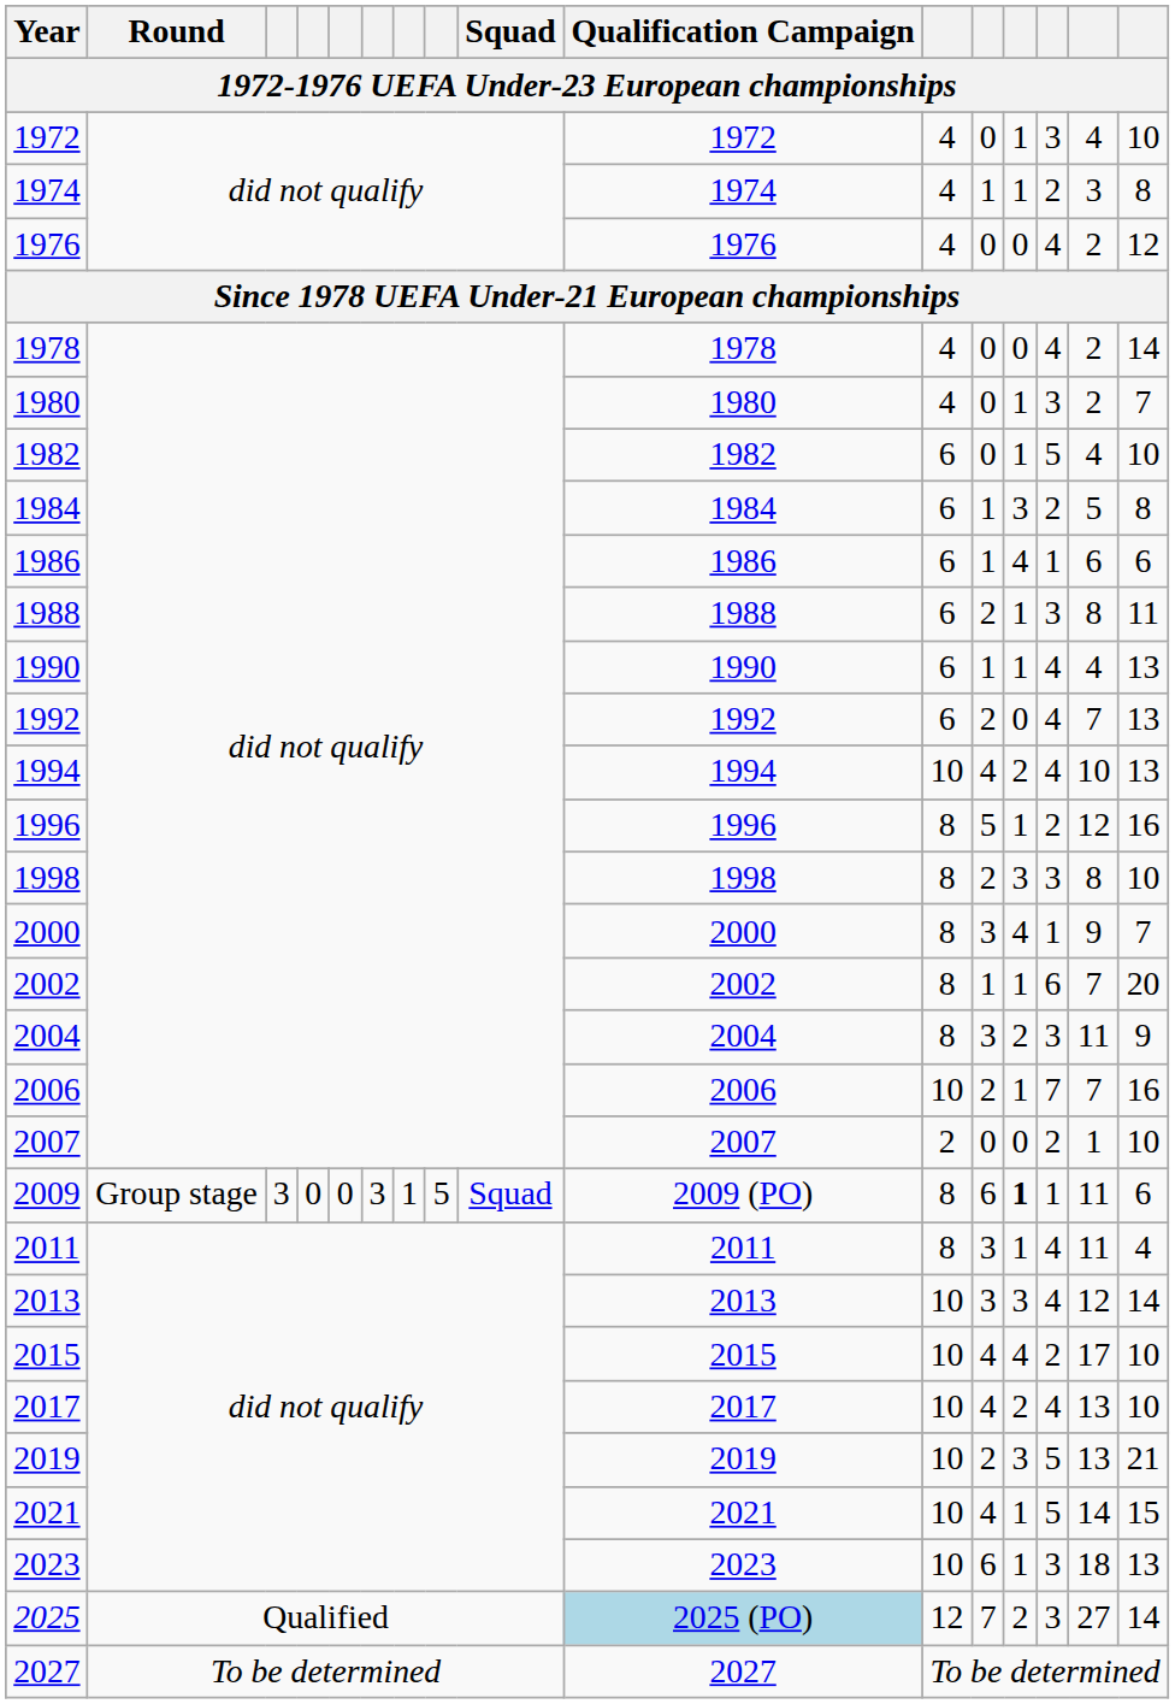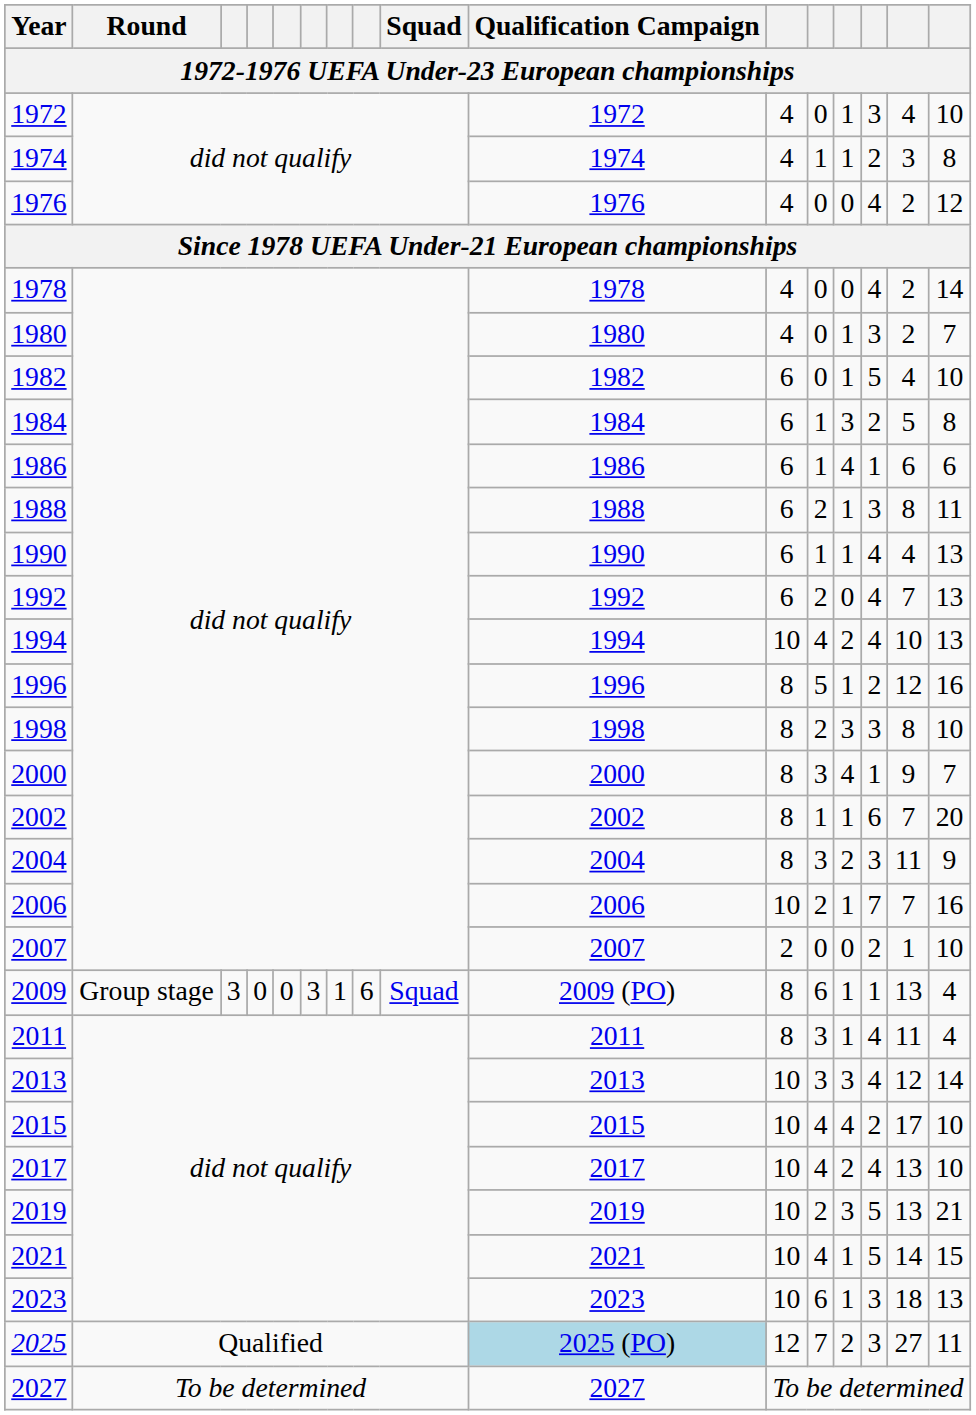 <table class="wikitable" style="text-align: center;">
 <tr>
 <th>Year</th>
 <th>Round</th>
 <th></th>
 <th></th>
 <th></th>
 <th></th>
 <th></th>
 <th></th>
 <th>Squad</th>
 <th>Qualification Campaign</th>
 <th></th>
 <th></th>
 <th></th>
 <th></th>
 <th></th>
 <th></th>
 </tr>
 <tr>
 <th colspan=16><em>1972-1976 UEFA Under-23 European championships</em></th>
 </tr>
 <tr>
 <td><a href='#'>1972</a></td>
 <td rowspan="3" colspan="8"><em>did not qualify</em></td>
 <td><a href='#'>1972</a></td>
 <td>4</td>
 <td>0</td>
 <td>1</td>
 <td>3</td>
 <td>4</td>
 <td>10</td>
 </tr>
 <tr>
 <td><a href='#'>1974</a></td>
 <td><a href='#'>1974</a></td>
 <td>4</td>
 <td>1</td>
 <td>1</td>
 <td>2</td>
 <td>3</td>
 <td>8</td>
 </tr>
 <tr>
 <td><a href='#'>1976</a></td>
 <td><a href='#'>1976</a></td>
 <td>4</td>
 <td>0</td>
 <td>0</td>
 <td>4</td>
 <td>2</td>
 <td>12</td>
 </tr>
 <tr>
 <th colspan=16><em>Since 1978 UEFA Under-21 European championships</em></th>
 </tr>
 <tr>
 <td><a href='#'>1978</a></td>
 <td rowspan="16" colspan="8"><em>did not qualify</em></td>
 <td><a href='#'>1978</a></td>
 <td>4</td>
 <td>0</td>
 <td>0</td>
 <td>4</td>
 <td>2</td>
 <td>14</td>
 </tr>
 <tr>
 <td><a href='#'>1980</a></td>
 <td><a href='#'>1980</a></td>
 <td>4</td>
 <td>0</td>
 <td>1</td>
 <td>3</td>
 <td>2</td>
 <td>7</td>
 </tr>
 <tr>
 <td><a href='#'>1982</a></td>
 <td><a href='#'>1982</a></td>
 <td>6</td>
 <td>0</td>
 <td>1</td>
 <td>5</td>
 <td>4</td>
 <td>10</td>
 </tr>
 <tr>
 <td><a href='#'>1984</a></td>
 <td><a href='#'>1984</a></td>
 <td>6</td>
 <td>1</td>
 <td>3</td>
 <td>2</td>
 <td>5</td>
 <td>8</td>
 </tr>
 <tr>
 <td><a href='#'>1986</a></td>
 <td><a href='#'>1986</a></td>
 <td>6</td>
 <td>1</td>
 <td>4</td>
 <td>1</td>
 <td>6</td>
 <td>6</td>
 </tr>
 <tr>
 <td><a href='#'>1988</a></td>
 <td><a href='#'>1988</a></td>
 <td>6</td>
 <td>2</td>
 <td>1</td>
 <td>3</td>
 <td>8</td>
 <td>11</td>
 </tr>
 <tr>
 <td><a href='#'>1990</a></td>
 <td><a href='#'>1990</a></td>
 <td>6</td>
 <td>1</td>
 <td>1</td>
 <td>4</td>
 <td>4</td>
 <td>13</td>
 </tr>
 <tr>
 <td><a href='#'>1992</a></td>
 <td><a href='#'>1992</a></td>
 <td>6</td>
 <td>2</td>
 <td>0</td>
 <td>4</td>
 <td>7</td>
 <td>13</td>
 </tr>
 <tr>
 <td> <a href='#'>1994</a></td>
 <td><a href='#'>1994</a></td>
 <td>10</td>
 <td>4</td>
 <td>2</td>
 <td>4</td>
 <td>10</td>
 <td>13</td>
 </tr>
 <tr>
 <td> <a href='#'>1996</a></td>
 <td><a href='#'>1996</a></td>
 <td>8</td>
 <td>5</td>
 <td>1</td>
 <td>2</td>
 <td>12</td>
 <td>16</td>
 </tr>
 <tr>
 <td> <a href='#'>1998</a></td>
 <td><a href='#'>1998</a></td>
 <td>8</td>
 <td>2</td>
 <td>3</td>
 <td>3</td>
 <td>8</td>
 <td>10</td>
 </tr>
 <tr>
 <td> <a href='#'>2000</a></td>
 <td><a href='#'>2000</a></td>
 <td>8</td>
 <td>3</td>
 <td>4</td>
 <td>1</td>
 <td>9</td>
 <td>7</td>
 </tr>
 <tr>
 <td> <a href='#'>2002</a></td>
 <td><a href='#'>2002</a></td>
 <td>8</td>
 <td>1</td>
 <td>1</td>
 <td>6</td>
 <td>7</td>
 <td>20</td>
 </tr>
 <tr>
 <td> <a href='#'>2004</a></td>
 <td><a href='#'>2004</a></td>
 <td>8</td>
 <td>3</td>
 <td>2</td>
 <td>3</td>
 <td>11</td>
 <td>9</td>
 </tr>
 <tr>
 <td> <a href='#'>2006</a></td>
 <td><a href='#'>2006</a></td>
 <td>10</td>
 <td>2</td>
 <td>1</td>
 <td>7</td>
 <td>7</td>
 <td>16</td>
 </tr>
 <tr>
 <td> <a href='#'>2007</a></td>
 <td><a href='#'>2007</a></td>
 <td>2</td>
 <td>0</td>
 <td>0</td>
 <td>2</td>
 <td>1</td>
 <td>10</td>
 </tr>
 <tr>
 <td> <a href='#'>2009</a></td>
 <td>Group stage</td>
 <td>3</td>
 <td>0</td>
 <td>0</td>
 <td>3</td>
 <td>1</td>
-<td>5</td>
+<td>6</td>
 <td><a href='#'>Squad</a></td>
 <td><a href='#'>2009</a> (<a href='#'>PO</a>)</td>
 <td>8</td>
 <td>6</td>
-<td><strong>1</strong></td>
 <td>1</td>
-<td>11</td>
-<td>6</td>
+<td>1</td>
+<td>13</td>
+<td>4</td>
 </tr>
 <tr>
 <td> <a href='#'>2011</a></td>
 <td rowspan="7" colspan="8"><em>did not qualify</em></td>
 <td><a href='#'>2011</a></td>
 <td>8</td>
 <td>3</td>
 <td>1</td>
 <td>4</td>
 <td>11</td>
 <td>4</td>
 </tr>
 <tr>
 <td> <a href='#'>2013</a></td>
 <td><a href='#'>2013</a></td>
 <td>10</td>
 <td>3</td>
 <td>3</td>
 <td>4</td>
 <td>12</td>
 <td>14</td>
 </tr>
 <tr>
 <td> <a href='#'>2015</a></td>
 <td><a href='#'>2015</a></td>
 <td>10</td>
 <td>4</td>
 <td>4</td>
 <td>2</td>
 <td>17</td>
 <td>10</td>
 </tr>
 <tr>
 <td> <a href='#'>2017</a></td>
 <td><a href='#'>2017</a></td>
 <td>10</td>
 <td>4</td>
 <td>2</td>
 <td>4</td>
 <td>13</td>
 <td>10</td>
 </tr>
 <tr>
 <td> <a href='#'>2019</a></td>
 <td><a href='#'>2019</a></td>
 <td>10</td>
 <td>2</td>
 <td>3</td>
 <td>5</td>
 <td>13</td>
 <td>21</td>
 </tr>
 <tr>
 <td> <a href='#'>2021</a></td>
 <td><a href='#'>2021</a></td>
 <td>10</td>
 <td>4</td>
 <td>1</td>
 <td>5</td>
 <td>14</td>
 <td>15</td>
 </tr>
 <tr>
 <td> <a href='#'>2023</a></td>
 <td><a href='#'>2023</a></td>
 <td>10</td>
 <td>6</td>
 <td>1</td>
 <td>3</td>
 <td>18</td>
 <td>13</td>
 </tr>
 <tr>
 <td> <em><a href='#'>2025</a></em></td>
 <td colspan="8">Qualified</td>
 <td style="background: lightblue;"><a href='#'>2025</a> (<a href='#'>PO</a>)</td>
 <td>12</td>
 <td>7</td>
 <td>2</td>
 <td>3</td>
 <td>27</td>
-<td>14</td>
+<td>11</td>
 </tr>
 <tr>
 <td><a href='#'>2027</a></td>
 <td colspan="8"><em>To be determined</em></td>
 <td><a href='#'>2027</a></td>
 <td colspan="6"><em>To be determined</em></td>
 </tr>
 </table>
